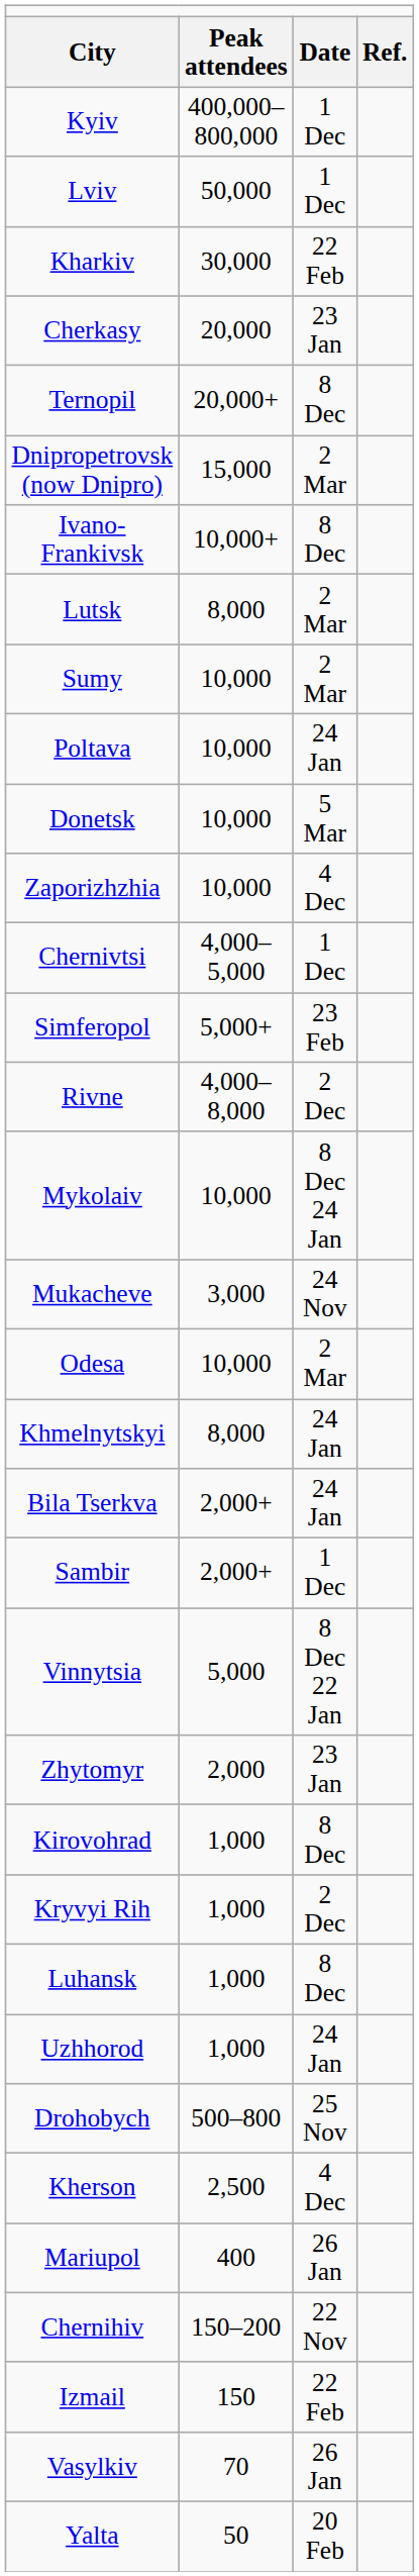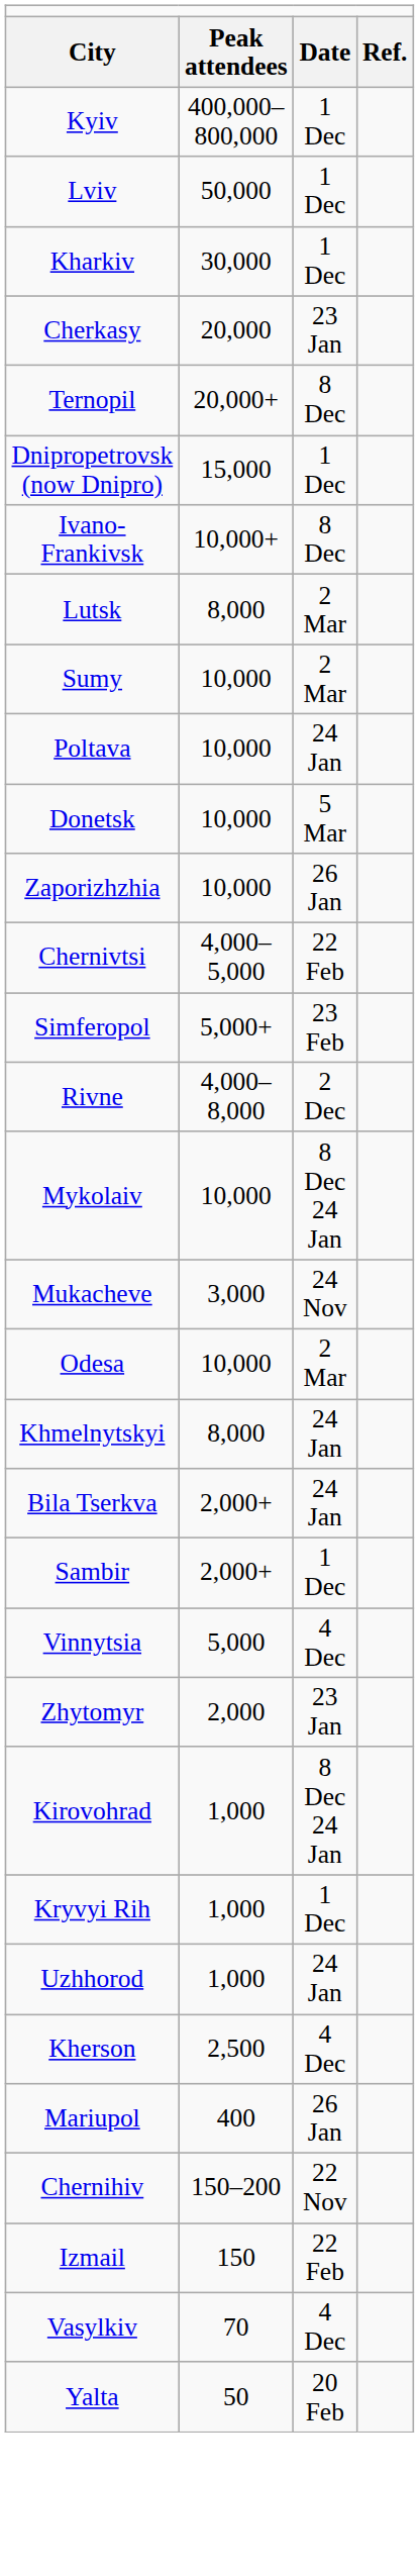 <table class="wikitable" style="float:right; text-align:center; width:200px;">
 <tr style="width:15em; text-align:right;">
 <td colspan=4></td>
 </tr>
 <tr>
 <th>City</th>
 <th>Peak attendees</th>
 <th>Date</th>
 <th>Ref.</th>
 </tr>
 <tr>
 <td><a href='#'>Kyiv</a></td>
 <td>400,000–800,000</td>
 <td>1 Dec</td>
 <td></td>
 </tr>
 <tr>
 <td><a href='#'>Lviv</a></td>
 <td>50,000</td>
 <td>1 Dec</td>
 <td></td>
 </tr>
 <tr>
 <td><a href='#'>Kharkiv</a></td>
 <td>30,000</td>
-<td>22 Feb</td>
+<td>1 Dec</td>
 <td></td>
 </tr>
 <tr>
 <td><a href='#'>Cherkasy</a></td>
 <td>20,000</td>
 <td>23 Jan</td>
 <td></td>
 </tr>
 <tr>
 <td><a href='#'>Ternopil</a></td>
 <td>20,000+</td>
 <td>8 Dec</td>
 <td></td>
 </tr>
 <tr>
 <td><a href='#'>Dnipropetrovsk (now Dnipro)</a></td>
 <td>15,000</td>
-<td>2 Mar</td>
+<td>1 Dec</td>
 <td></td>
 </tr>
 <tr>
 <td><a href='#'>Ivano-Frankivsk</a></td>
 <td>10,000+</td>
 <td>8 Dec</td>
 <td></td>
 </tr>
 <tr>
 <td><a href='#'>Lutsk</a></td>
 <td>8,000</td>
 <td>2 Mar</td>
 <td></td>
 </tr>
 <tr>
 <td><a href='#'>Sumy</a></td>
 <td>10,000</td>
 <td>2 Mar</td>
 <td></td>
 </tr>
 <tr>
 <td><a href='#'>Poltava</a></td>
 <td>10,000</td>
 <td>24 Jan</td>
 <td></td>
 </tr>
 <tr>
 <td><a href='#'>Donetsk</a></td>
 <td>10,000</td>
 <td>5 Mar</td>
 <td></td>
 </tr>
 <tr>
 <td><a href='#'>Zaporizhzhia</a></td>
 <td>10,000</td>
-<td>4 Dec</td>
+<td>26 Jan</td>
 <td></td>
 </tr>
 <tr>
 <td><a href='#'>Chernivtsi</a></td>
 <td>4,000–5,000</td>
-<td>1 Dec</td>
+<td>22 Feb</td>
 <td></td>
 </tr>
 <tr>
 <td><a href='#'>Simferopol</a></td>
 <td>5,000+</td>
 <td>23 Feb</td>
 <td></td>
 </tr>
 <tr>
 <td><a href='#'>Rivne</a></td>
 <td>4,000–8,000</td>
 <td>2 Dec</td>
 <td></td>
 </tr>
 <tr>
 <td><a href='#'>Mykolaiv</a></td>
 <td>10,000</td>
 <td>8 Dec 24 Jan</td>
 <td></td>
 </tr>
 <tr>
 <td><a href='#'>Mukacheve</a></td>
 <td>3,000</td>
 <td>24 Nov</td>
 <td></td>
 </tr>
 <tr>
 <td><a href='#'>Odesa</a></td>
 <td>10,000</td>
 <td>2 Mar</td>
 <td></td>
 </tr>
 <tr>
 <td><a href='#'>Khmelnytskyi</a></td>
 <td>8,000</td>
 <td>24 Jan</td>
 <td></td>
 </tr>
 <tr>
 <td><a href='#'>Bila Tserkva</a></td>
 <td>2,000+</td>
 <td>24 Jan</td>
 <td></td>
 </tr>
 <tr>
 <td><a href='#'>Sambir</a></td>
 <td>2,000+</td>
 <td>1 Dec</td>
 <td></td>
 </tr>
 <tr>
 <td><a href='#'>Vinnytsia</a></td>
 <td>5,000</td>
-<td>8 Dec 22 Jan</td>
+<td>4 Dec</td>
 <td></td>
 </tr>
 <tr>
 <td><a href='#'>Zhytomyr</a></td>
 <td>2,000</td>
 <td>23 Jan</td>
 <td></td>
 </tr>
 <tr>
 <td><a href='#'>Kirovohrad</a></td>
 <td>1,000</td>
-<td>8 Dec</td>
+<td>8 Dec 24 Jan</td>
 <td></td>
 </tr>
 <tr>
 <td><a href='#'>Kryvyi Rih</a></td>
 <td>1,000</td>
-<td>2 Dec</td>
-<td></td>
-</tr>
-<tr>
-<td><a href='#'>Luhansk</a></td>
-<td>1,000</td>
-<td>8 Dec</td>
+<td>1 Dec</td>
 <td></td>
 </tr>
 <tr>
 <td><a href='#'>Uzhhorod</a></td>
 <td>1,000</td>
 <td>24 Jan</td>
-<td></td>
-</tr>
-<tr>
-<td><a href='#'>Drohobych</a></td>
-<td>500–800</td>
-<td>25 Nov</td>
 <td></td>
 </tr>
 <tr>
 <td><a href='#'>Kherson</a></td>
 <td>2,500</td>
 <td>4 Dec</td>
 <td></td>
 </tr>
 <tr>
 <td><a href='#'>Mariupol</a></td>
 <td>400</td>
 <td>26 Jan</td>
 <td></td>
 </tr>
 <tr>
 <td><a href='#'>Chernihiv</a></td>
 <td>150–200</td>
 <td>22 Nov</td>
 <td></td>
 </tr>
 <tr>
 <td><a href='#'>Izmail</a></td>
 <td>150</td>
 <td>22 Feb</td>
 <td></td>
 </tr>
 <tr>
 <td><a href='#'>Vasylkiv</a></td>
 <td>70</td>
-<td>26 Jan</td>
+<td>4 Dec</td>
 <td></td>
 </tr>
 <tr>
 <td><a href='#'>Yalta</a></td>
 <td>50</td>
 <td>20 Feb</td>
 <td></td>
 </tr>
 </table>
